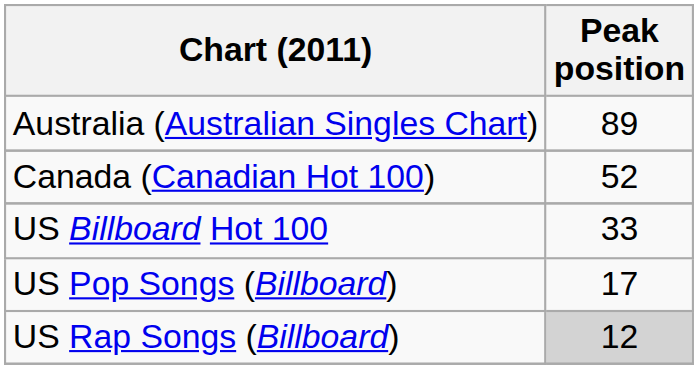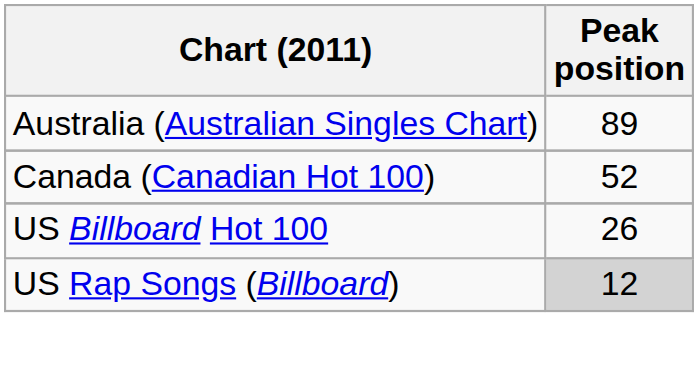 <table class="wikitable sortable">
 <tr>
 <th>Chart (2011)</th>
 <th>Peak<br>position</th>
 </tr>
 <tr>
 <td>Australia (<a href='#'>Australian Singles Chart</a>)</td>
 <td style="text-align:center;">89</td>
 </tr>
 <tr>
 </tr>
 <tr>
 <td>Canada (<a href='#'>Canadian Hot 100</a>)</td>
 <td align="center">52</td>
 </tr>
 <tr>
 </tr>
 <tr>
 </tr>
 <tr>
 </tr>
 <tr>
 </tr>
 <tr>
 <td>US <em><a href='#'>Billboard</a></em> <a href='#'>Hot 100</a></td>
-<td style="text-align:center;">33</td>
-</tr>
-<tr>
-<td>US <a href='#'>Pop Songs</a> (<em><a href='#'>Billboard</a></em>)</td>
-<td style="text-align:center;">17</td>
+<td style="text-align:center;">26</td>
 </tr>
 <tr>
 <td>US <a href='#'>Rap Songs</a> (<em><a href='#'>Billboard</a></em>)</td>
 <td style="background: lightgrey; text-align:center;">12</td>
 </tr>
 <tr>
 </tr>
 </table>
